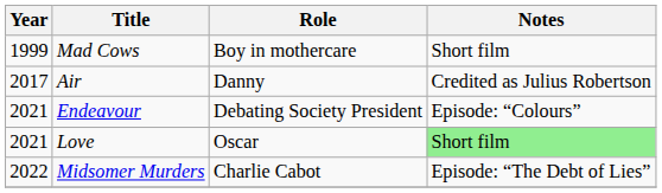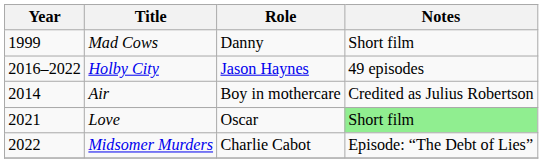 <table class="wikitable">
 <tr>
 <th>Year</th>
 <th>Title</th>
 <th>Role</th>
 <th>Notes</th>
 </tr>
 <tr>
 <td>1999</td>
 <td><em>Mad Cows</em></td>
-<td>Boy in mothercare</td>
+<td>Danny</td>
 <td>Short film</td>
 </tr>
 <tr>
-<td>2017</td>
-<td><em>Air</em></td>
-<td>Danny</td>
-<td>Credited as Julius Robertson</td>
+<td>2016–2022</td>
+<td><em><a href='#'>Holby City</a></em></td>
+<td><a href='#'>Jason Haynes</a></td>
+<td>49 episodes</td>
 </tr>
 <tr>
-<td>2021</td>
-<td><em><a href='#'>Endeavour</a></em></td>
-<td>Debating Society President</td>
-<td>Episode: “Colours”</td>
+<td>2014</td>
+<td><em>Air</em></td>
+<td>Boy in mothercare</td>
+<td>Credited as Julius Robertson</td>
 </tr>
 <tr>
 <td>2021</td>
 <td><em>Love</em></td>
 <td>Oscar</td>
 <td style="background: lightgreen;">Short film</td>
 </tr>
 <tr>
 <td>2022</td>
 <td><em><a href='#'>Midsomer Murders</a></em></td>
 <td>Charlie Cabot</td>
 <td>Episode: “The Debt of Lies”</td>
 </tr>
 <tr>
 </tr>
 </table>
